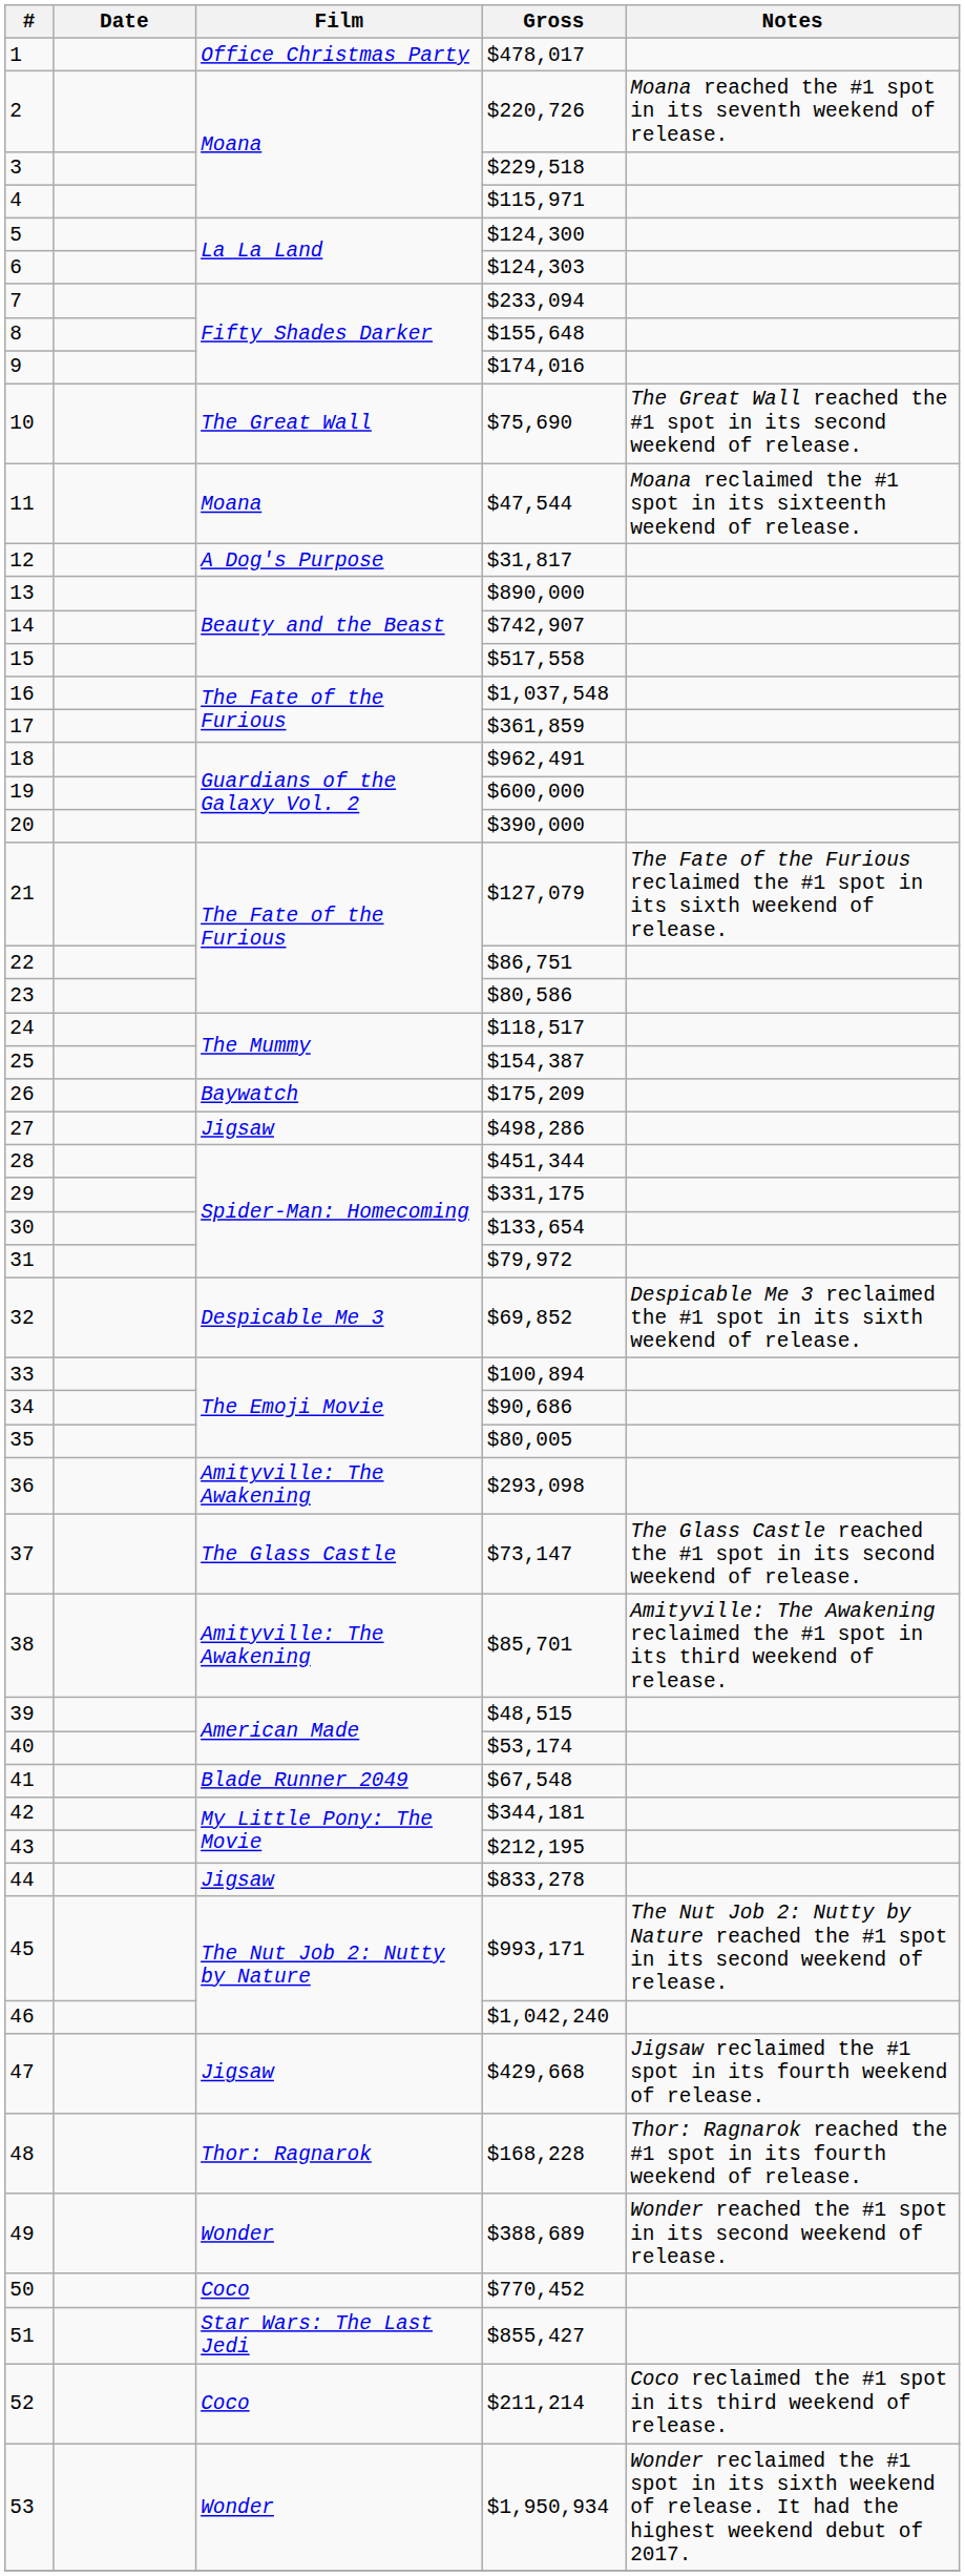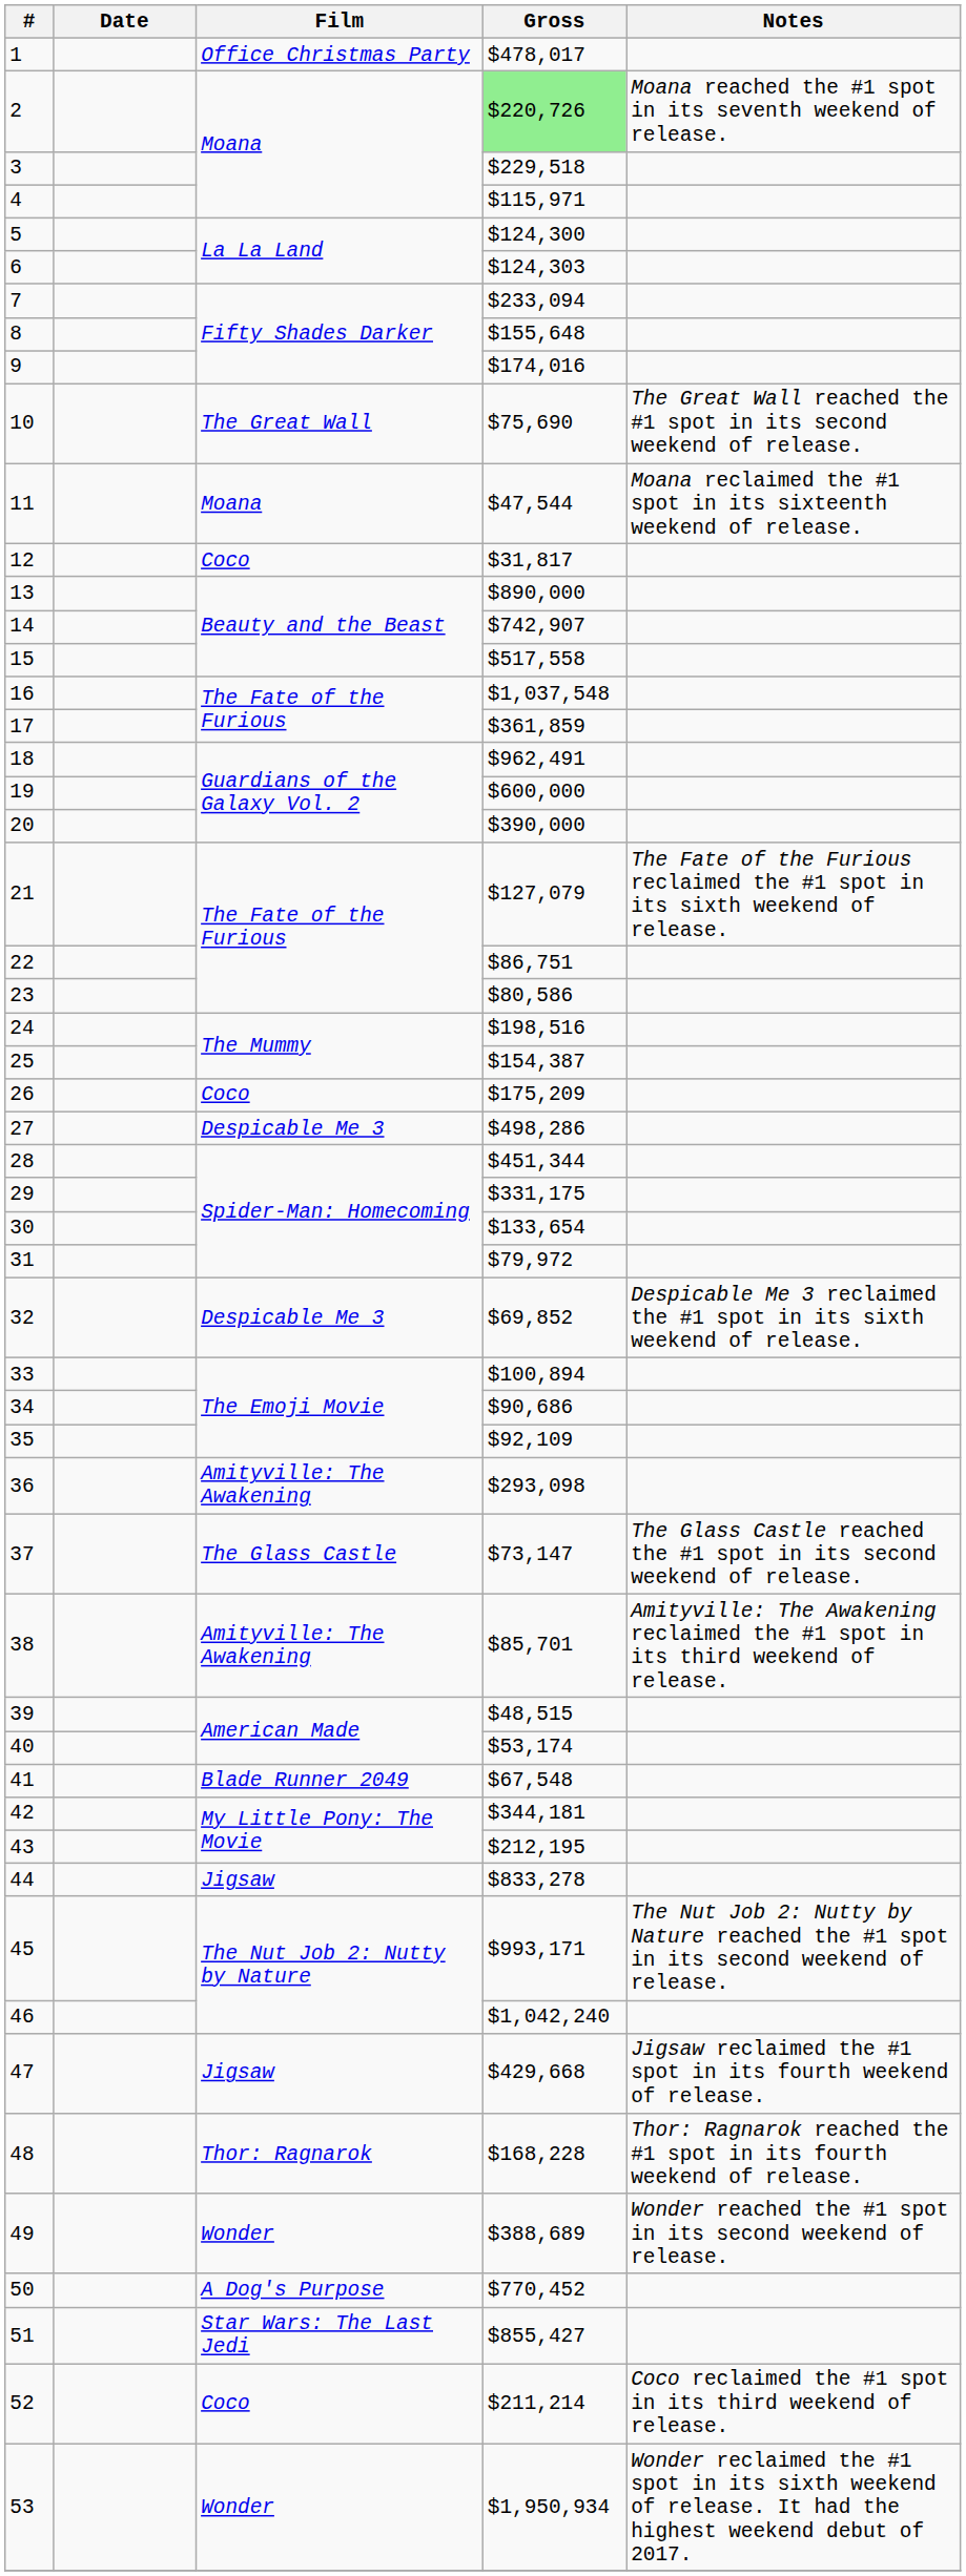 <table class="wikitable sortable">
 <tr>
 <th width="5%">#</th>
 <th width="15%">Date</th>
 <th width="30%">Film</th>
 <th width="15%">Gross</th>
 <th width="35%">Notes</th>
 </tr>
 <tr>
 <td>1</td>
 <td></td>
 <td><em><a href='#'>Office Christmas Party</a></em></td>
 <td>$478,017</td>
 <td></td>
 </tr>
 <tr>
 <td>2</td>
 <td></td>
 <td rowspan="3"><em><a href='#'>Moana</a></em></td>
-<td>$220,726</td>
+<td style="background: lightgreen;">$220,726</td>
 <td><em>Moana</em> reached the #1 spot in its seventh weekend of release.</td>
 </tr>
 <tr>
 <td>3</td>
 <td></td>
 <td>$229,518</td>
 <td></td>
 </tr>
 <tr>
 <td>4</td>
 <td></td>
 <td>$115,971</td>
 <td></td>
 </tr>
 <tr>
 <td>5</td>
 <td></td>
 <td rowspan="2"><em><a href='#'>La La Land</a></em></td>
 <td>$124,300</td>
 <td></td>
 </tr>
 <tr>
 <td>6</td>
 <td></td>
 <td>$124,303</td>
 <td></td>
 </tr>
 <tr>
 <td>7</td>
 <td></td>
 <td rowspan="3"><em><a href='#'>Fifty Shades Darker</a></em></td>
 <td>$233,094</td>
 <td></td>
 </tr>
 <tr>
 <td>8</td>
 <td></td>
 <td>$155,648</td>
 <td></td>
 </tr>
 <tr>
 <td>9</td>
 <td></td>
 <td>$174,016</td>
 <td></td>
 </tr>
 <tr>
 <td>10</td>
 <td></td>
 <td><em><a href='#'>The Great Wall</a></em></td>
 <td>$75,690</td>
 <td><em>The Great Wall</em> reached the #1 spot in its second weekend of release.</td>
 </tr>
 <tr>
 <td>11</td>
 <td></td>
 <td><em><a href='#'>Moana</a></em></td>
 <td>$47,544</td>
 <td><em>Moana</em> reclaimed the #1 spot in its sixteenth weekend of release.</td>
 </tr>
 <tr>
 <td>12</td>
 <td></td>
-<td><em><a href='#'>A Dog's Purpose</a></em></td>
+<td><em><a href='#'>Coco</a></em></td>
 <td>$31,817</td>
 <td></td>
 </tr>
 <tr>
 <td>13</td>
 <td></td>
 <td rowspan="3"><em><a href='#'>Beauty and the Beast</a></em></td>
 <td>$890,000</td>
 <td></td>
 </tr>
 <tr>
 <td>14</td>
 <td></td>
 <td>$742,907</td>
 <td></td>
 </tr>
 <tr>
 <td>15</td>
 <td></td>
 <td>$517,558</td>
 <td></td>
 </tr>
 <tr>
 <td>16</td>
 <td></td>
 <td rowspan="2"><em><a href='#'>The Fate of the Furious</a></em></td>
 <td>$1,037,548</td>
 <td></td>
 </tr>
 <tr>
 <td>17</td>
 <td></td>
 <td>$361,859</td>
 <td></td>
 </tr>
 <tr>
 <td>18</td>
 <td></td>
 <td rowspan="3"><em><a href='#'>Guardians of the Galaxy Vol. 2</a></em></td>
 <td>$962,491</td>
 <td></td>
 </tr>
 <tr>
 <td>19</td>
 <td></td>
 <td>$600,000</td>
 <td></td>
 </tr>
 <tr>
 <td>20</td>
 <td></td>
 <td>$390,000</td>
 <td></td>
 </tr>
 <tr>
 <td>21</td>
 <td></td>
 <td rowspan="3"><em><a href='#'>The Fate of the Furious</a></em></td>
 <td>$127,079</td>
 <td><em>The Fate of the Furious</em> reclaimed the #1 spot in its sixth weekend of release.</td>
 </tr>
 <tr>
 <td>22</td>
 <td></td>
 <td>$86,751</td>
 <td></td>
 </tr>
 <tr>
 <td>23</td>
 <td></td>
 <td>$80,586</td>
 <td></td>
 </tr>
 <tr>
 <td>24</td>
 <td></td>
 <td rowspan="2"><em><a href='#'>The Mummy</a></em></td>
-<td>$118,517</td>
+<td>$198,516</td>
 <td></td>
 </tr>
 <tr>
 <td>25</td>
 <td></td>
 <td>$154,387</td>
 <td></td>
 </tr>
 <tr>
 <td>26</td>
 <td></td>
-<td><em><a href='#'>Baywatch</a></em></td>
+<td><em><a href='#'>Coco</a></em></td>
 <td>$175,209</td>
 <td></td>
 </tr>
 <tr>
 <td>27</td>
 <td></td>
-<td><em><a href='#'>Jigsaw</a></em></td>
+<td><em><a href='#'>Despicable Me 3</a></em></td>
 <td>$498,286</td>
 <td></td>
 </tr>
 <tr>
 <td>28</td>
 <td></td>
 <td rowspan="4"><em><a href='#'>Spider-Man: Homecoming</a></em></td>
 <td>$451,344</td>
 <td></td>
 </tr>
 <tr>
 <td>29</td>
 <td></td>
 <td>$331,175</td>
 <td></td>
 </tr>
 <tr>
 <td>30</td>
 <td></td>
 <td>$133,654</td>
 <td></td>
 </tr>
 <tr>
 <td>31</td>
 <td></td>
 <td>$79,972</td>
 <td></td>
 </tr>
 <tr>
 <td>32</td>
 <td></td>
 <td><em><a href='#'>Despicable Me 3</a></em></td>
 <td>$69,852</td>
 <td><em>Despicable Me 3</em> reclaimed the #1 spot in its sixth weekend of release.</td>
 </tr>
 <tr>
 <td>33</td>
 <td></td>
 <td rowspan="3"><em><a href='#'>The Emoji Movie</a></em></td>
 <td>$100,894</td>
 <td></td>
 </tr>
 <tr>
 <td>34</td>
 <td></td>
 <td>$90,686</td>
 <td></td>
 </tr>
 <tr>
 <td>35</td>
 <td></td>
-<td>$80,005</td>
+<td>$92,109</td>
 <td></td>
 </tr>
 <tr>
 <td>36</td>
 <td></td>
 <td><em><a href='#'>Amityville: The Awakening</a></em></td>
 <td>$293,098</td>
 <td></td>
 </tr>
 <tr>
 <td>37</td>
 <td></td>
 <td><em><a href='#'>The Glass Castle</a></em></td>
 <td>$73,147</td>
 <td><em>The Glass Castle</em> reached the #1 spot in its second weekend of release.</td>
 </tr>
 <tr>
 <td>38</td>
 <td></td>
 <td><em><a href='#'>Amityville: The Awakening</a></em></td>
 <td>$85,701</td>
 <td><em>Amityville: The Awakening</em> reclaimed the #1 spot in its third weekend of release.</td>
 </tr>
 <tr>
 <td>39</td>
 <td></td>
 <td rowspan="2"><em><a href='#'>American Made</a></em></td>
 <td>$48,515</td>
 <td></td>
 </tr>
 <tr>
 <td>40</td>
 <td></td>
 <td>$53,174</td>
 <td></td>
 </tr>
 <tr>
 <td>41</td>
 <td></td>
 <td><em><a href='#'>Blade Runner 2049</a></em></td>
 <td>$67,548</td>
 <td></td>
 </tr>
 <tr>
 <td>42</td>
 <td></td>
 <td rowspan="2"><em><a href='#'>My Little Pony: The Movie</a></em></td>
 <td>$344,181</td>
 <td></td>
 </tr>
 <tr>
 <td>43</td>
 <td></td>
 <td>$212,195</td>
 <td></td>
 </tr>
 <tr>
 <td>44</td>
 <td></td>
 <td><em><a href='#'>Jigsaw</a></em></td>
 <td>$833,278</td>
 <td></td>
 </tr>
 <tr>
 <td>45</td>
 <td></td>
 <td rowspan="2"><em><a href='#'>The Nut Job 2: Nutty by Nature</a></em></td>
 <td>$993,171</td>
 <td><em>The Nut Job 2: Nutty by Nature</em> reached the #1 spot in its second weekend of release.</td>
 </tr>
 <tr>
 <td>46</td>
 <td></td>
 <td>$1,042,240</td>
 <td></td>
 </tr>
 <tr>
 <td>47</td>
 <td></td>
 <td><em><a href='#'>Jigsaw</a></em></td>
 <td>$429,668</td>
 <td><em>Jigsaw</em> reclaimed the #1 spot in its fourth weekend of release.</td>
 </tr>
 <tr>
 <td>48</td>
 <td></td>
 <td><em><a href='#'>Thor: Ragnarok</a></em></td>
 <td>$168,228</td>
 <td><em>Thor: Ragnarok</em> reached the #1 spot in its fourth weekend of release.</td>
 </tr>
 <tr>
 <td>49</td>
 <td></td>
 <td><em><a href='#'>Wonder</a></em></td>
 <td>$388,689</td>
 <td><em>Wonder</em> reached the #1 spot in its second weekend of release.</td>
 </tr>
 <tr>
 <td>50</td>
 <td></td>
-<td><em><a href='#'>Coco</a></em></td>
+<td><em><a href='#'>A Dog's Purpose</a></em></td>
 <td>$770,452</td>
 <td></td>
 </tr>
 <tr>
 <td>51</td>
 <td></td>
 <td><em><a href='#'>Star Wars: The Last Jedi</a></em></td>
 <td>$855,427</td>
 <td></td>
 </tr>
 <tr>
 <td>52</td>
 <td></td>
 <td><em><a href='#'>Coco</a></em></td>
 <td>$211,214</td>
 <td><em>Coco</em> reclaimed the #1 spot in its third weekend of release.</td>
 </tr>
 <tr>
 <td>53</td>
 <td></td>
 <td><em><a href='#'>Wonder</a></em></td>
 <td>$1,950,934</td>
 <td><em>Wonder</em> reclaimed the #1 spot in its sixth weekend of release. It had the highest weekend debut of 2017.</td>
 </tr>
 <tr>
 </tr>
 </table>
